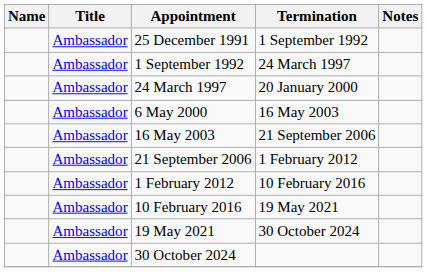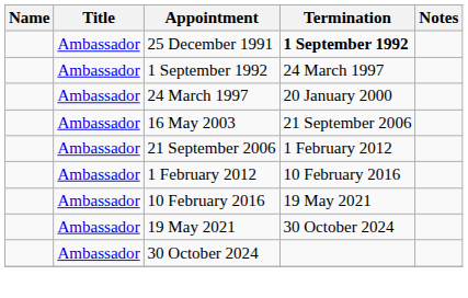 <table class="wikitable">
 <tr valign="middle">
 <th>Name</th>
 <th>Title</th>
 <th>Appointment</th>
 <th>Termination</th>
 <th>Notes</th>
 </tr>
 <tr>
 <td></td>
 <td><a href='#'>Ambassador</a></td>
 <td>25 December 1991</td>
-<td>1 September 1992</td>
+<td><strong>1 September 1992</strong></td>
 <td></td>
 </tr>
 <tr>
 <td></td>
 <td><a href='#'>Ambassador</a></td>
 <td>1 September 1992</td>
 <td>24 March 1997</td>
 <td></td>
 </tr>
 <tr>
 <td></td>
 <td><a href='#'>Ambassador</a></td>
 <td>24 March 1997</td>
 <td>20 January 2000</td>
-<td></td>
-</tr>
-<tr>
-<td></td>
-<td><a href='#'>Ambassador</a></td>
-<td>6 May 2000</td>
-<td>16 May 2003</td>
 <td></td>
 </tr>
 <tr>
 <td></td>
 <td><a href='#'>Ambassador</a></td>
 <td>16 May 2003</td>
 <td>21 September 2006</td>
 <td></td>
 </tr>
 <tr>
 <td></td>
 <td><a href='#'>Ambassador</a></td>
 <td>21 September 2006</td>
 <td>1 February 2012</td>
 <td></td>
 </tr>
 <tr>
 <td></td>
 <td><a href='#'>Ambassador</a></td>
 <td>1 February 2012</td>
 <td>10 February 2016</td>
 <td></td>
 </tr>
 <tr>
 <td></td>
 <td><a href='#'>Ambassador</a></td>
 <td>10 February 2016</td>
 <td>19 May 2021</td>
 <td></td>
 </tr>
 <tr>
 <td></td>
 <td><a href='#'>Ambassador</a></td>
 <td>19 May 2021</td>
 <td>30 October 2024</td>
 <td></td>
 </tr>
 <tr>
 <td></td>
 <td><a href='#'>Ambassador</a></td>
 <td>30 October 2024</td>
 <td></td>
 <td></td>
 </tr>
 <tr>
 </tr>
 </table>
